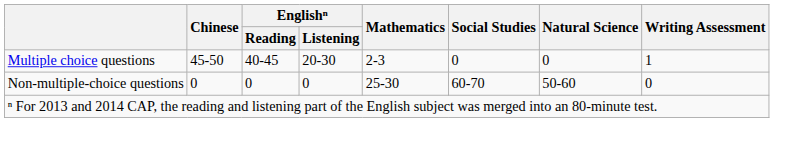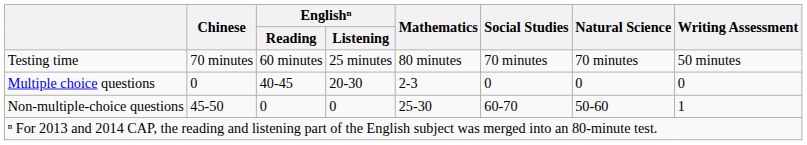 <table class="wikitable">
 <tr>
 <th rowspan="2"></th>
 <th rowspan="2">Chinese</th>
 <th colspan="2">Englishⁿ</th>
 <th rowspan="2">Mathematics</th>
 <th rowspan="2">Social Studies</th>
 <th rowspan="2">Natural Science</th>
 <th rowspan="2">Writing Assessment</th>
 </tr>
 <tr>
 <th>Reading</th>
 <th>Listening</th>
 </tr>
 <tr>
+<td>Testing time</td>
+<td>70 minutes</td>
+<td>60 minutes</td>
+<td>25 minutes</td>
+<td>80 minutes</td>
+<td>70 minutes</td>
+<td>70 minutes</td>
+<td>50 minutes</td>
+</tr>
+<tr>
 <td><a href='#'>Multiple choice</a> questions</td>
-<td>45-50</td>
+<td>0</td>
 <td>40-45</td>
 <td>20-30</td>
 <td>2-3</td>
 <td>0</td>
 <td>0</td>
-<td>1</td>
+<td>0</td>
 </tr>
 <tr>
 <td>Non-multiple-choice questions</td>
-<td>0</td>
+<td>45-50</td>
 <td>0</td>
 <td>0</td>
 <td>25-30</td>
 <td>60-70</td>
 <td>50-60</td>
-<td>0</td>
+<td>1</td>
 </tr>
 <tr>
 <td colspan="8">ⁿ For 2013 and 2014 CAP, the reading and listening part of the English subject was merged into an 80-minute test.</td>
 </tr>
 </table>
